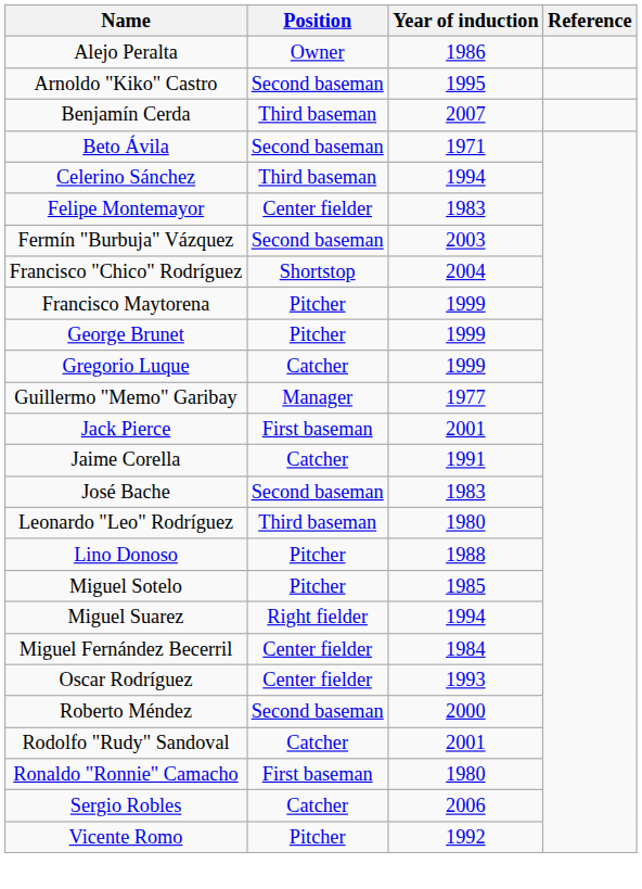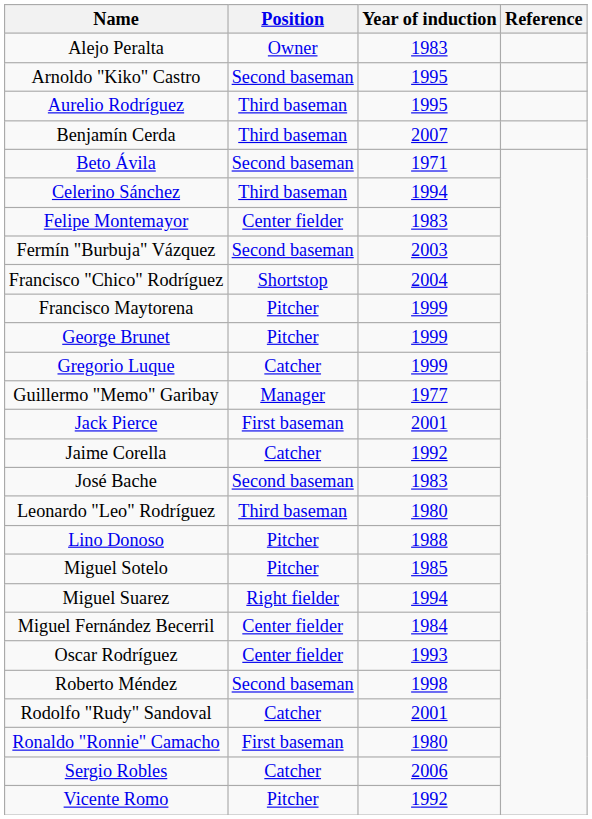 <table class="wikitable sortable" style="text-align:center">
 <tr>
 <th>Name</th>
 <th><a href='#'>Position</a></th>
 <th>Year of induction</th>
 <th>Reference</th>
 </tr>
 <tr>
 <td>Alejo Peralta</td>
 <td><a href='#'>Owner</a></td>
-<td style="text-align:center;"><a href='#'>1986</a></td>
+<td style="text-align:center;"><a href='#'>1983</a></td>
 <td style="text-align:center;"></td>
 </tr>
 <tr>
 <td>Arnoldo "Kiko" Castro</td>
 <td><a href='#'>Second baseman</a></td>
+<td style="text-align:center;"><a href='#'>1995</a></td>
+<td style="text-align:center;"></td>
+</tr>
+<tr>
+<td><a href='#'>Aurelio Rodríguez</a></td>
+<td><a href='#'>Third baseman</a></td>
 <td style="text-align:center;"><a href='#'>1995</a></td>
 <td style="text-align:center;"></td>
 </tr>
 <tr>
 <td>Benjamín Cerda</td>
 <td><a href='#'>Third baseman</a></td>
 <td style="text-align:center;"><a href='#'>2007</a></td>
 <td style="text-align:center;"></td>
 </tr>
 <tr>
 <td><a href='#'>Beto Ávila</a></td>
 <td><a href='#'>Second baseman</a></td>
 <td style="text-align:center;"><a href='#'>1971</a></td>
 </tr>
 <tr>
 <td><a href='#'>Celerino Sánchez</a></td>
 <td><a href='#'>Third baseman</a></td>
 <td style="text-align:center;"><a href='#'>1994</a></td>
 </tr>
 <tr>
 <td><a href='#'>Felipe Montemayor</a></td>
 <td><a href='#'>Center fielder</a></td>
 <td style="text-align:center;"><a href='#'>1983</a></td>
 </tr>
 <tr>
 <td>Fermín "Burbuja" Vázquez</td>
 <td><a href='#'>Second baseman</a></td>
 <td style="text-align:center;"><a href='#'>2003</a></td>
 </tr>
 <tr>
 <td>Francisco "Chico" Rodríguez</td>
 <td><a href='#'>Shortstop</a></td>
 <td style="text-align:center;"><a href='#'>2004</a></td>
 </tr>
 <tr>
 <td>Francisco Maytorena</td>
 <td><a href='#'>Pitcher</a></td>
 <td style="text-align:center;"><a href='#'>1999</a></td>
 </tr>
 <tr>
 <td><a href='#'>George Brunet</a></td>
 <td><a href='#'>Pitcher</a></td>
 <td style="text-align:center;"><a href='#'>1999</a></td>
 </tr>
 <tr>
 <td><a href='#'>Gregorio Luque</a></td>
 <td><a href='#'>Catcher</a></td>
 <td style="text-align:center;"><a href='#'>1999</a></td>
 </tr>
 <tr>
 <td>Guillermo "Memo" Garibay</td>
 <td><a href='#'>Manager</a></td>
 <td style="text-align:center;"><a href='#'>1977</a></td>
 </tr>
 <tr>
 <td><a href='#'>Jack Pierce</a></td>
 <td><a href='#'>First baseman</a></td>
 <td style="text-align:center;"><a href='#'>2001</a></td>
 </tr>
 <tr>
 <td>Jaime Corella</td>
 <td><a href='#'>Catcher</a></td>
-<td style="text-align:center;"><a href='#'>1991</a></td>
+<td style="text-align:center;"><a href='#'>1992</a></td>
 </tr>
 <tr>
 <td>José Bache</td>
 <td><a href='#'>Second baseman</a></td>
 <td style="text-align:center;"><a href='#'>1983</a></td>
 </tr>
 <tr>
 <td>Leonardo "Leo" Rodríguez</td>
 <td><a href='#'>Third baseman</a></td>
 <td style="text-align:center;"><a href='#'>1980</a></td>
 </tr>
 <tr>
 <td><a href='#'>Lino Donoso</a></td>
 <td><a href='#'>Pitcher</a></td>
 <td style="text-align:center;"><a href='#'>1988</a></td>
 </tr>
 <tr>
 <td>Miguel Sotelo</td>
 <td><a href='#'>Pitcher</a></td>
 <td style="text-align:center;"><a href='#'>1985</a></td>
 </tr>
 <tr>
 <td>Miguel Suarez</td>
 <td><a href='#'>Right fielder</a></td>
 <td style="text-align:center;"><a href='#'>1994</a></td>
 </tr>
 <tr>
 <td>Miguel Fernández Becerril</td>
 <td><a href='#'>Center fielder</a></td>
 <td style="text-align:center;"><a href='#'>1984</a></td>
 </tr>
 <tr>
 <td>Oscar Rodríguez</td>
 <td><a href='#'>Center fielder</a></td>
 <td style="text-align:center;"><a href='#'>1993</a></td>
 </tr>
 <tr>
 <td>Roberto Méndez</td>
 <td><a href='#'>Second baseman</a></td>
-<td style="text-align:center;"><a href='#'>2000</a></td>
+<td style="text-align:center;"><a href='#'>1998</a></td>
 </tr>
 <tr>
 <td>Rodolfo "Rudy" Sandoval</td>
 <td><a href='#'>Catcher</a></td>
 <td style="text-align:center;"><a href='#'>2001</a></td>
 </tr>
 <tr>
 <td><a href='#'>Ronaldo "Ronnie" Camacho</a></td>
 <td><a href='#'>First baseman</a></td>
 <td style="text-align:center;"><a href='#'>1980</a></td>
 </tr>
 <tr>
 <td><a href='#'>Sergio Robles</a></td>
 <td><a href='#'>Catcher</a></td>
 <td style="text-align:center;"><a href='#'>2006</a></td>
 </tr>
 <tr>
 <td><a href='#'>Vicente Romo</a></td>
 <td><a href='#'>Pitcher</a></td>
 <td style="text-align:center;"><a href='#'>1992</a></td>
 </tr>
 </table>
